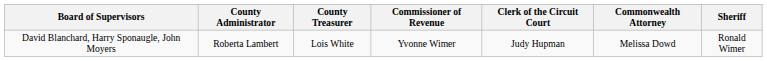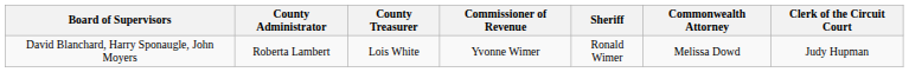 <table class="wikitable" style="text-align: center; margin: 1em auto 1em auto;">
 <tr>
 <th>Board of Supervisors</th>
 <th>County Administrator</th>
 <th>County Treasurer</th>
 <th>Commissioner of Revenue</th>
+<th>Sheriff</th>
+<th>Commonwealth Attorney</th>
 <th>Clerk of the Circuit Court</th>
-<th>Commonwealth Attorney</th>
-<th>Sheriff</th>
 </tr>
 <tr>
 <td>David Blanchard, Harry Sponaugle, John Moyers</td>
 <td>Roberta Lambert</td>
 <td>Lois White</td>
 <td>Yvonne Wimer</td>
+<td>Ronald Wimer</td>
+<td>Melissa Dowd</td>
 <td>Judy Hupman</td>
-<td>Melissa Dowd</td>
-<td>Ronald Wimer</td>
 </tr>
 </table>
